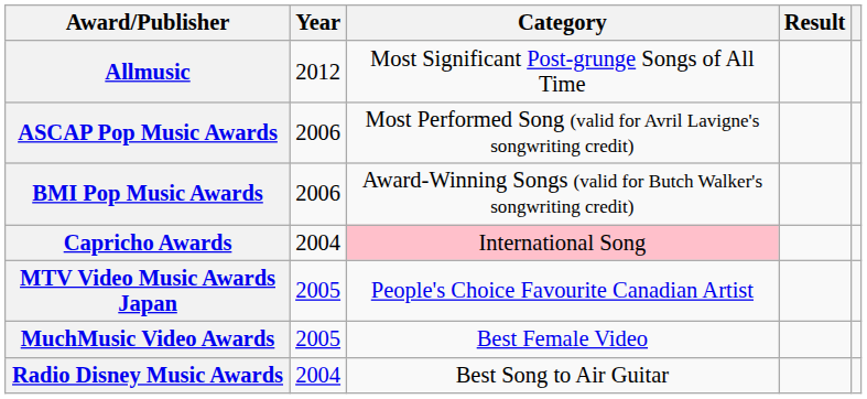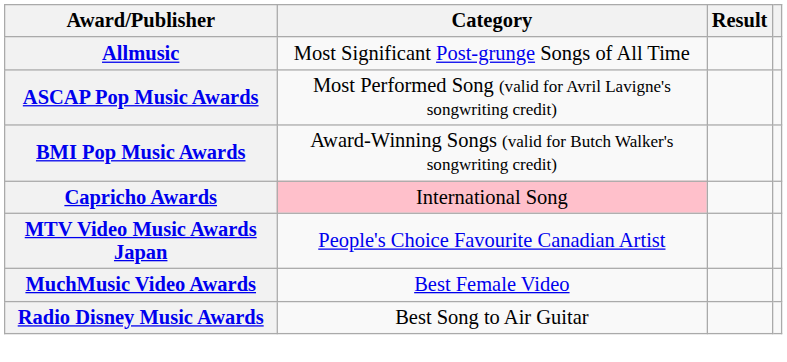 <table class="wikitable sortable plainrowheaders">
 <tr>
 <th scope="col">Award/Publisher</th>
-<th scope="col">Year</th>
 <th scope="col">Category</th>
 <th scope="col">Result</th>
 <th scope="col" class="unsortable"></th>
 </tr>
 <tr>
 <th scope="row"><a href='#'>Allmusic</a></th>
-<td align=center>2012</td>
 <td align=center>Most Significant <a href='#'>Post-grunge</a> Songs of All Time </td>
 <td></td>
 <td align=center></td>
 </tr>
 <tr>
 <th scope="row"><a href='#'>ASCAP Pop Music Awards</a></th>
-<td align=center>2006</td>
 <td align=center>Most Performed Song  <small>(valid for Avril Lavigne's songwriting credit)</small></td>
 <td></td>
 <td align=center></td>
 </tr>
 <tr>
 <th scope="row"><a href='#'>BMI Pop Music Awards</a></th>
-<td align=center>2006</td>
 <td align=center>Award-Winning Songs  <small>(valid for Butch Walker's songwriting credit)</small></td>
 <td></td>
 <td align=center></td>
 </tr>
 <tr>
 <th scope="row"><a href='#'>Capricho Awards</a></th>
-<td align=center>2004</td>
 <td align=center style="background: pink;">International Song</td>
 <td></td>
 <td align=center></td>
 </tr>
 <tr>
 <th scope="row"><a href='#'>MTV Video Music Awards Japan</a></th>
-<td align=center><a href='#'>2005</a></td>
 <td align=center><a href='#'>People's Choice Favourite Canadian Artist</a></td>
 <td></td>
 <td align=center></td>
 </tr>
 <tr>
 <th scope="row"><a href='#'>MuchMusic Video Awards</a></th>
-<td align=center><a href='#'>2005</a></td>
 <td align=center><a href='#'>Best Female Video</a></td>
 <td></td>
 <td align=center></td>
 </tr>
 <tr>
 <th scope="row"><a href='#'>Radio Disney Music Awards</a></th>
-<td align=center><a href='#'>2004</a></td>
 <td align=center>Best Song to Air Guitar</td>
 <td></td>
 <td align=center></td>
 </tr>
 </table>
